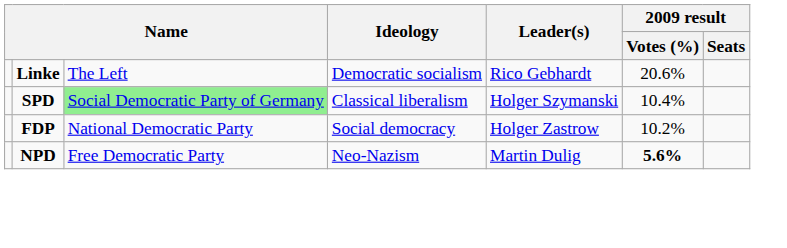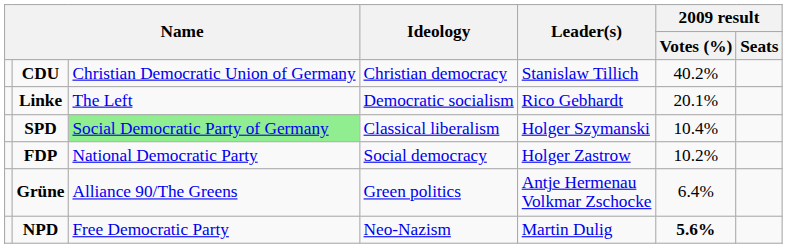 <table class="wikitable">
 <tr>
 <th rowspan=2 colspan=3>Name</th>
 <th rowspan=2>Ideology</th>
 <th rowspan=2>Leader(s)</th>
 <th colspan=2>2009 result</th>
 </tr>
 <tr>
 <th>Votes (%)</th>
 <th>Seats</th>
 </tr>
 <tr>
 <td bgcolor=></td>
+<td align=center><strong>CDU</strong></td>
+<td><a href='#'>Christian Democratic Union of Germany</a><br></td>
+<td><a href='#'>Christian democracy</a></td>
+<td><a href='#'>Stanislaw Tillich</a></td>
+<td align=center>40.2%</td>
+<td></td>
+</tr>
+<tr>
+<td bgcolor=></td>
 <td align=center><strong>Linke</strong></td>
 <td><a href='#'>The Left</a><br></td>
 <td><a href='#'>Democratic socialism</a></td>
 <td><a href='#'>Rico Gebhardt</a></td>
-<td align=center>20.6%</td>
+<td align=center>20.1%</td>
 <td></td>
 </tr>
 <tr>
 <td bgcolor=></td>
 <td align=center><strong>SPD</strong></td>
 <td style="background: lightgreen;"><a href='#'>Social Democratic Party of Germany</a><br></td>
 <td><a href='#'>Classical liberalism</a></td>
 <td><a href='#'>Holger Szymanski</a></td>
 <td align=center>10.4%</td>
 <td></td>
 </tr>
 <tr>
 <td bgcolor=></td>
 <td align=center><strong>FDP</strong></td>
 <td><a href='#'>National Democratic Party</a><br></td>
 <td><a href='#'>Social democracy</a></td>
 <td><a href='#'>Holger Zastrow</a></td>
 <td align=center>10.2%</td>
 <td></td>
 </tr>
 <tr>
 <td bgcolor=></td>
+<td align=center><strong>Grüne</strong></td>
+<td><a href='#'>Alliance 90/The Greens</a><br></td>
+<td><a href='#'>Green politics</a></td>
+<td><a href='#'>Antje Hermenau</a><br><a href='#'>Volkmar Zschocke</a></td>
+<td align=center>6.4%</td>
+<td></td>
+</tr>
+<tr>
+<td bgcolor=></td>
 <td align=center><strong>NPD</strong></td>
 <td><a href='#'>Free Democratic Party</a><br></td>
 <td><a href='#'>Neo-Nazism</a></td>
 <td><a href='#'>Martin Dulig</a></td>
 <td align=center><strong>5.6%</strong></td>
 <td></td>
 </tr>
 </table>
